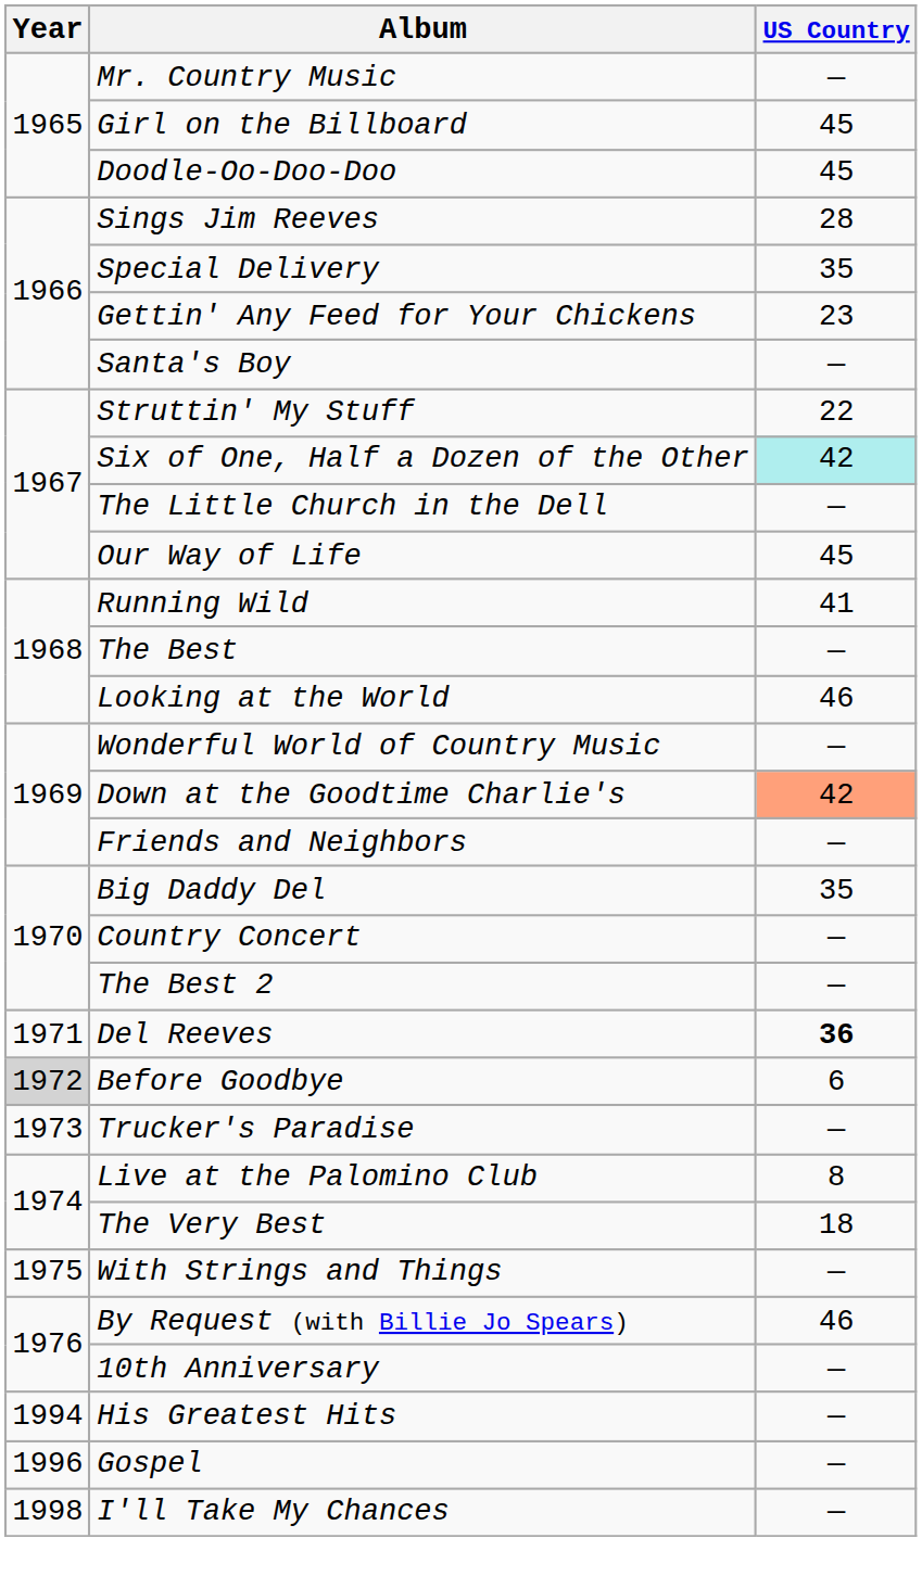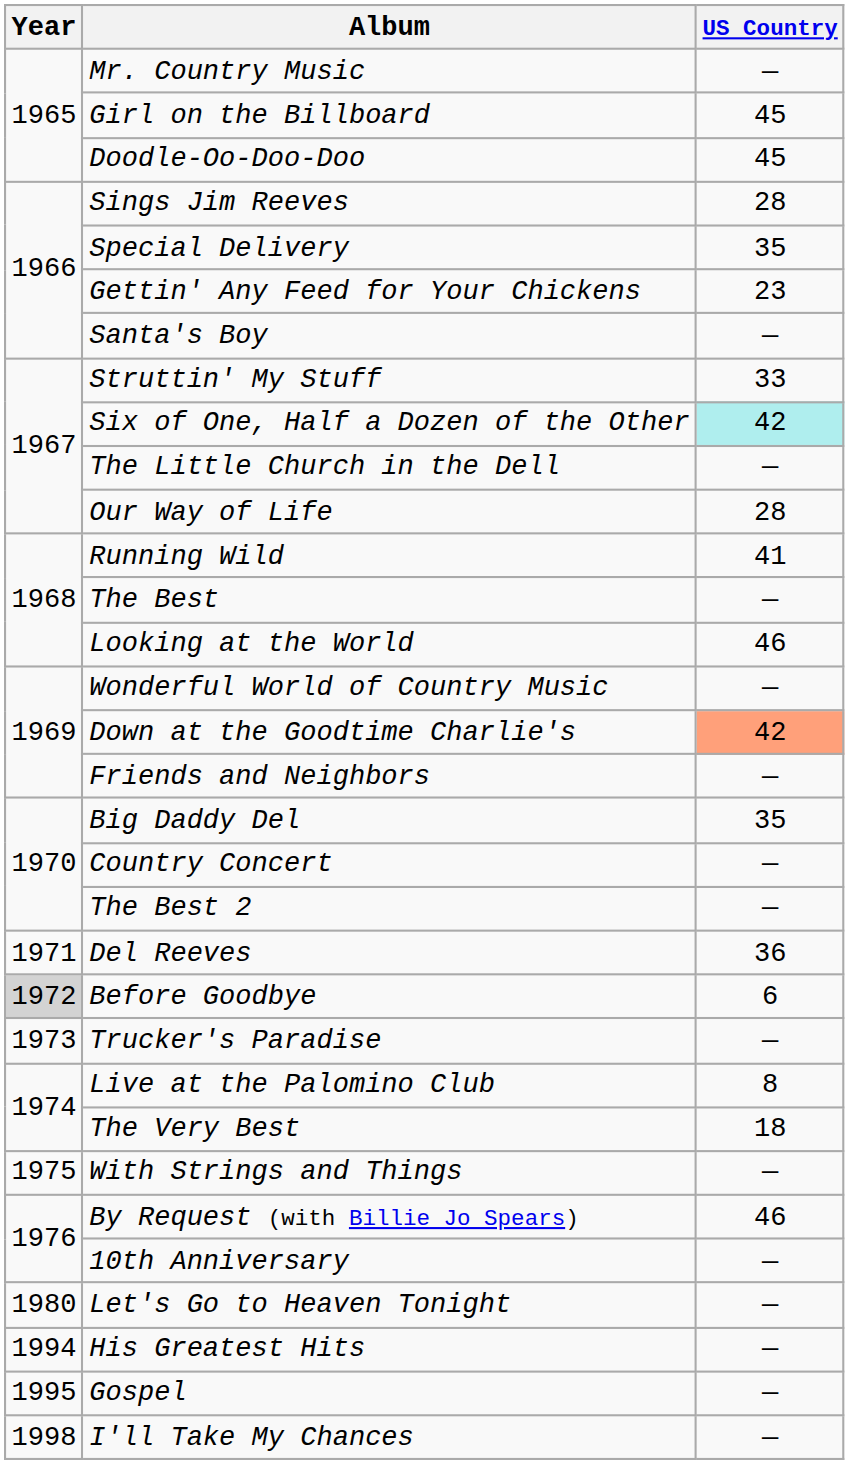 <table class="wikitable">
 <tr>
 <th>Year</th>
 <th>Album</th>
 <th><small><a href='#'>US Country</a></small></th>
 </tr>
 <tr>
 <td rowspan="3">1965</td>
 <td><em>Mr. Country Music</em></td>
 <td style="text-align:center;">—</td>
 </tr>
 <tr>
 <td><em>Girl on the Billboard</em></td>
 <td style="text-align:center;">45</td>
 </tr>
 <tr>
 <td><em>Doodle-Oo-Doo-Doo</em></td>
 <td style="text-align:center;">45</td>
 </tr>
 <tr>
 <td rowspan="4">1966</td>
 <td><em>Sings Jim Reeves</em></td>
 <td style="text-align:center;">28</td>
 </tr>
 <tr>
 <td><em>Special Delivery</em></td>
 <td style="text-align:center;">35</td>
 </tr>
 <tr>
 <td><em>Gettin' Any Feed for Your Chickens</em></td>
 <td style="text-align:center;">23</td>
 </tr>
 <tr>
 <td><em>Santa's Boy</em></td>
 <td style="text-align:center;">—</td>
 </tr>
 <tr>
 <td rowspan="4">1967</td>
 <td><em>Struttin' My Stuff</em></td>
-<td style="text-align:center;">22</td>
+<td style="text-align:center;">33</td>
 </tr>
 <tr>
 <td><em>Six of One, Half a Dozen of the Other</em></td>
 <td style="background: paleturquoise; text-align:center;">42</td>
 </tr>
 <tr>
 <td><em>The Little Church in the Dell</em></td>
 <td style="text-align:center;">—</td>
 </tr>
 <tr>
 <td><em>Our Way of Life</em></td>
-<td style="text-align:center;">45</td>
+<td style="text-align:center;">28</td>
 </tr>
 <tr>
 <td rowspan="3">1968</td>
 <td><em>Running Wild</em></td>
 <td style="text-align:center;">41</td>
 </tr>
 <tr>
 <td><em>The Best</em></td>
 <td style="text-align:center;">—</td>
 </tr>
 <tr>
 <td><em>Looking at the World</em></td>
 <td style="text-align:center;">46</td>
 </tr>
 <tr>
 <td rowspan="3">1969</td>
 <td><em>Wonderful World of Country Music</em></td>
 <td style="text-align:center;">—</td>
 </tr>
 <tr>
 <td><em>Down at the Goodtime Charlie's</em></td>
 <td style="background: lightsalmon; text-align:center;">42</td>
 </tr>
 <tr>
 <td><em>Friends and Neighbors</em></td>
 <td style="text-align:center;">—</td>
 </tr>
 <tr>
 <td rowspan="3">1970</td>
 <td><em>Big Daddy Del</em></td>
 <td style="text-align:center;">35</td>
 </tr>
 <tr>
 <td><em>Country Concert</em></td>
 <td style="text-align:center;">—</td>
 </tr>
 <tr>
 <td><em>The Best 2</em></td>
 <td style="text-align:center;">—</td>
 </tr>
 <tr>
 <td>1971</td>
 <td><em>Del Reeves</em></td>
-<td style="text-align:center;"><strong>36</strong></td>
+<td style="text-align:center;">36</td>
 </tr>
 <tr>
 <td style="background: lightgrey;">1972</td>
 <td><em>Before Goodbye</em></td>
 <td style="text-align:center;">6</td>
 </tr>
 <tr>
 <td>1973</td>
 <td><em>Trucker's Paradise</em></td>
 <td style="text-align:center;">—</td>
 </tr>
 <tr>
 <td rowspan="2">1974</td>
 <td><em>Live at the Palomino Club</em></td>
 <td style="text-align:center;">8</td>
 </tr>
 <tr>
 <td><em>The Very Best</em></td>
 <td style="text-align:center;">18</td>
 </tr>
 <tr>
 <td>1975</td>
 <td><em>With Strings and Things</em></td>
 <td style="text-align:center;">—</td>
 </tr>
 <tr>
 <td rowspan="2">1976</td>
 <td><em>By Request</em> <small>(with <a href='#'>Billie Jo Spears</a>)</small></td>
 <td style="text-align:center;">46</td>
 </tr>
 <tr>
 <td><em>10th Anniversary</em></td>
 <td style="text-align:center;">—</td>
 </tr>
 <tr>
+<td>1980</td>
+<td><em>Let's Go to Heaven Tonight</em></td>
+<td style="text-align:center;">—</td>
+</tr>
+<tr>
 <td>1994</td>
 <td><em>His Greatest Hits</em></td>
 <td style="text-align:center;">—</td>
 </tr>
 <tr>
-<td>1996</td>
+<td>1995</td>
 <td><em>Gospel</em></td>
 <td style="text-align:center;">—</td>
 </tr>
 <tr>
 <td>1998</td>
 <td><em>I'll Take My Chances</em></td>
 <td style="text-align:center;">—</td>
 </tr>
 </table>
